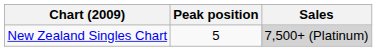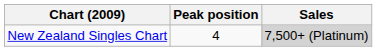 <table class="wikitable">
 <tr>
 <th>Chart (2009)</th>
 <th>Peak position</th>
 <th>Sales</th>
 </tr>
 <tr>
 <td><a href='#'>New Zealand Singles Chart</a></td>
-<td align="center">5</td>
+<td align="center">4</td>
 <td align="center" style="background: lightgrey;">7,500+ (Platinum)</td>
 </tr>
 </table>
